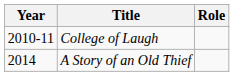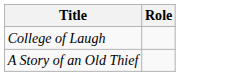 <table class="wikitable sortable">
 <tr>
-<th>Year</th>
 <th>Title</th>
 <th>Role</th>
 </tr>
 <tr>
-<td>2010-11</td>
 <td><em>College of Laugh</em></td>
 <td></td>
 </tr>
 <tr>
-<td>2014</td>
 <td><em>A Story of an Old Thief</em></td>
 <td></td>
 </tr>
 </table>
